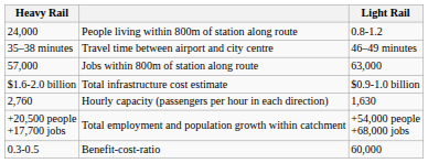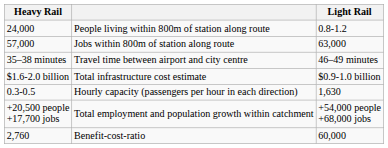 <table class="wikitable">
 <tr>
 <th>Heavy Rail</th>
 <th></th>
 <th>Light Rail</th>
 </tr>
 <tr>
 <td>24,000</td>
 <td>People living within 800m of station along route</td>
 <td>0.8-1.2</td>
 </tr>
 <tr>
+<td>57,000</td>
+<td>Jobs within 800m of station along route</td>
+<td>63,000</td>
+</tr>
+<tr>
 <td>35–38 minutes</td>
 <td>Travel time between airport and city centre</td>
 <td>46–49 minutes</td>
-</tr>
-<tr>
-<td>57,000</td>
-<td>Jobs within 800m of station along route</td>
-<td>63,000</td>
 </tr>
 <tr>
 <td>$1.6-2.0 billion</td>
 <td>Total infrastructure cost estimate</td>
 <td>$0.9-1.0 billion</td>
 </tr>
 <tr>
-<td>2,760</td>
+<td>0.3-0.5</td>
 <td>Hourly capacity (passengers per hour in each direction)</td>
 <td>1,630</td>
 </tr>
 <tr>
 <td>+20,500 people<br>+17,700 jobs</td>
 <td>Total employment and population growth within catchment</td>
 <td>+54,000 people<br>+68,000 jobs</td>
 </tr>
 <tr>
-<td>0.3-0.5</td>
+<td>2,760</td>
 <td>Benefit-cost-ratio</td>
 <td>60,000</td>
 </tr>
 </table>
